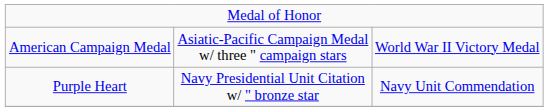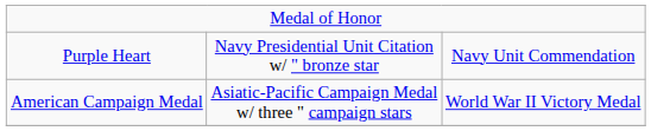 <table class="wikitable" style="margin:1em auto; text-align:center;">
 <tr>
 <td colspan="3"><a href='#'>Medal of Honor</a></td>
+</tr>
+<tr>
+<td><a href='#'>Purple Heart</a></td>
+<td><a href='#'>Navy Presidential Unit Citation</a><br> w/ <a href='#'>" bronze star</a></td>
+<td><a href='#'>Navy Unit Commendation</a></td>
 </tr>
 <tr>
 <td><a href='#'>American Campaign Medal</a></td>
 <td><a href='#'>Asiatic-Pacific Campaign Medal</a><br>w/ three " <a href='#'>campaign stars</a></td>
 <td><a href='#'>World War II Victory Medal</a></td>
 </tr>
 <tr>
-<td><a href='#'>Purple Heart</a></td>
-<td><a href='#'>Navy Presidential Unit Citation</a><br> w/ <a href='#'>" bronze star</a></td>
-<td><a href='#'>Navy Unit Commendation</a></td>
-</tr>
-<tr>
 </tr>
 </table>
